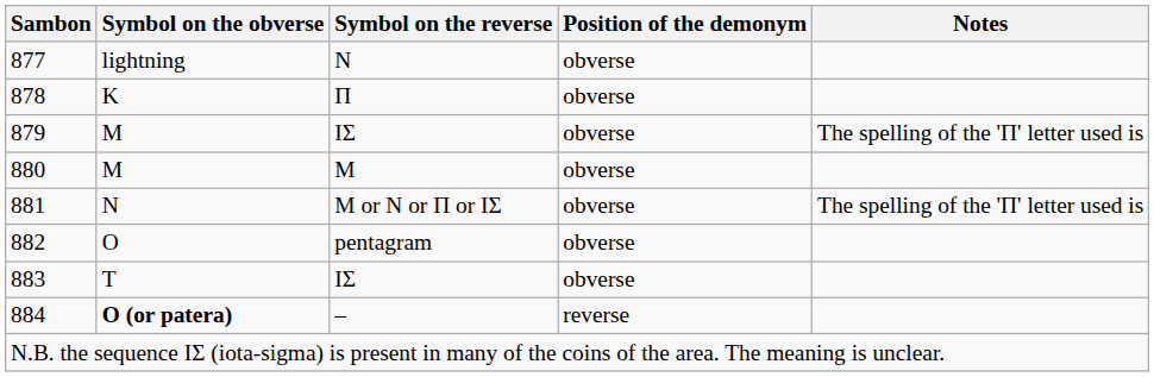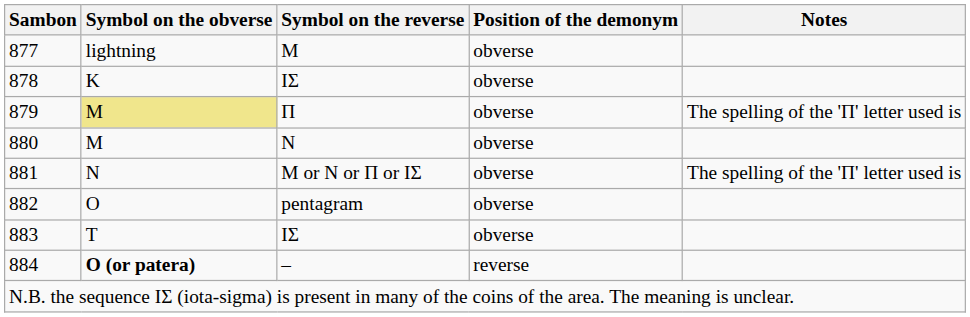 <table class="wikitable">
 <tr>
 <th>Sambon</th>
 <th>Symbol on the obverse</th>
 <th>Symbol on the reverse</th>
 <th>Position of the demonym</th>
 <th>Notes</th>
 </tr>
 <tr>
 <td>877</td>
 <td>lightning</td>
-<td>Ν</td>
+<td>Μ</td>
 <td>obverse</td>
 <td></td>
 </tr>
 <tr>
 <td>878</td>
 <td>Κ</td>
-<td>Π</td>
+<td>ΙΣ</td>
 <td>obverse</td>
 <td></td>
 </tr>
 <tr>
 <td>879</td>
-<td>Μ</td>
-<td>ΙΣ</td>
+<td style="background: khaki;">Μ</td>
+<td>Π</td>
 <td>obverse</td>
 <td>The spelling of the 'Π' letter used is </td>
 </tr>
 <tr>
 <td>880</td>
 <td>Μ</td>
-<td>Μ</td>
+<td>Ν</td>
 <td>obverse</td>
 <td></td>
 </tr>
 <tr>
 <td>881</td>
 <td>Ν</td>
 <td>Μ or Ν or Π or ΙΣ</td>
 <td>obverse</td>
 <td>The spelling of the 'Π' letter used is </td>
 </tr>
 <tr>
 <td>882</td>
 <td>Ο</td>
 <td>pentagram</td>
 <td>obverse</td>
 <td></td>
 </tr>
 <tr>
 <td>883</td>
 <td>Τ</td>
 <td>ΙΣ</td>
 <td>obverse</td>
 <td></td>
 </tr>
 <tr>
 <td>884</td>
 <td><strong>Ο (or patera)</strong></td>
 <td>–</td>
 <td>reverse</td>
 <td></td>
 </tr>
 <tr>
 <td colspan="5">N.B. the sequence ΙΣ (iota-sigma) is present in many of the coins of the area. The meaning is unclear.</td>
 </tr>
 </table>
